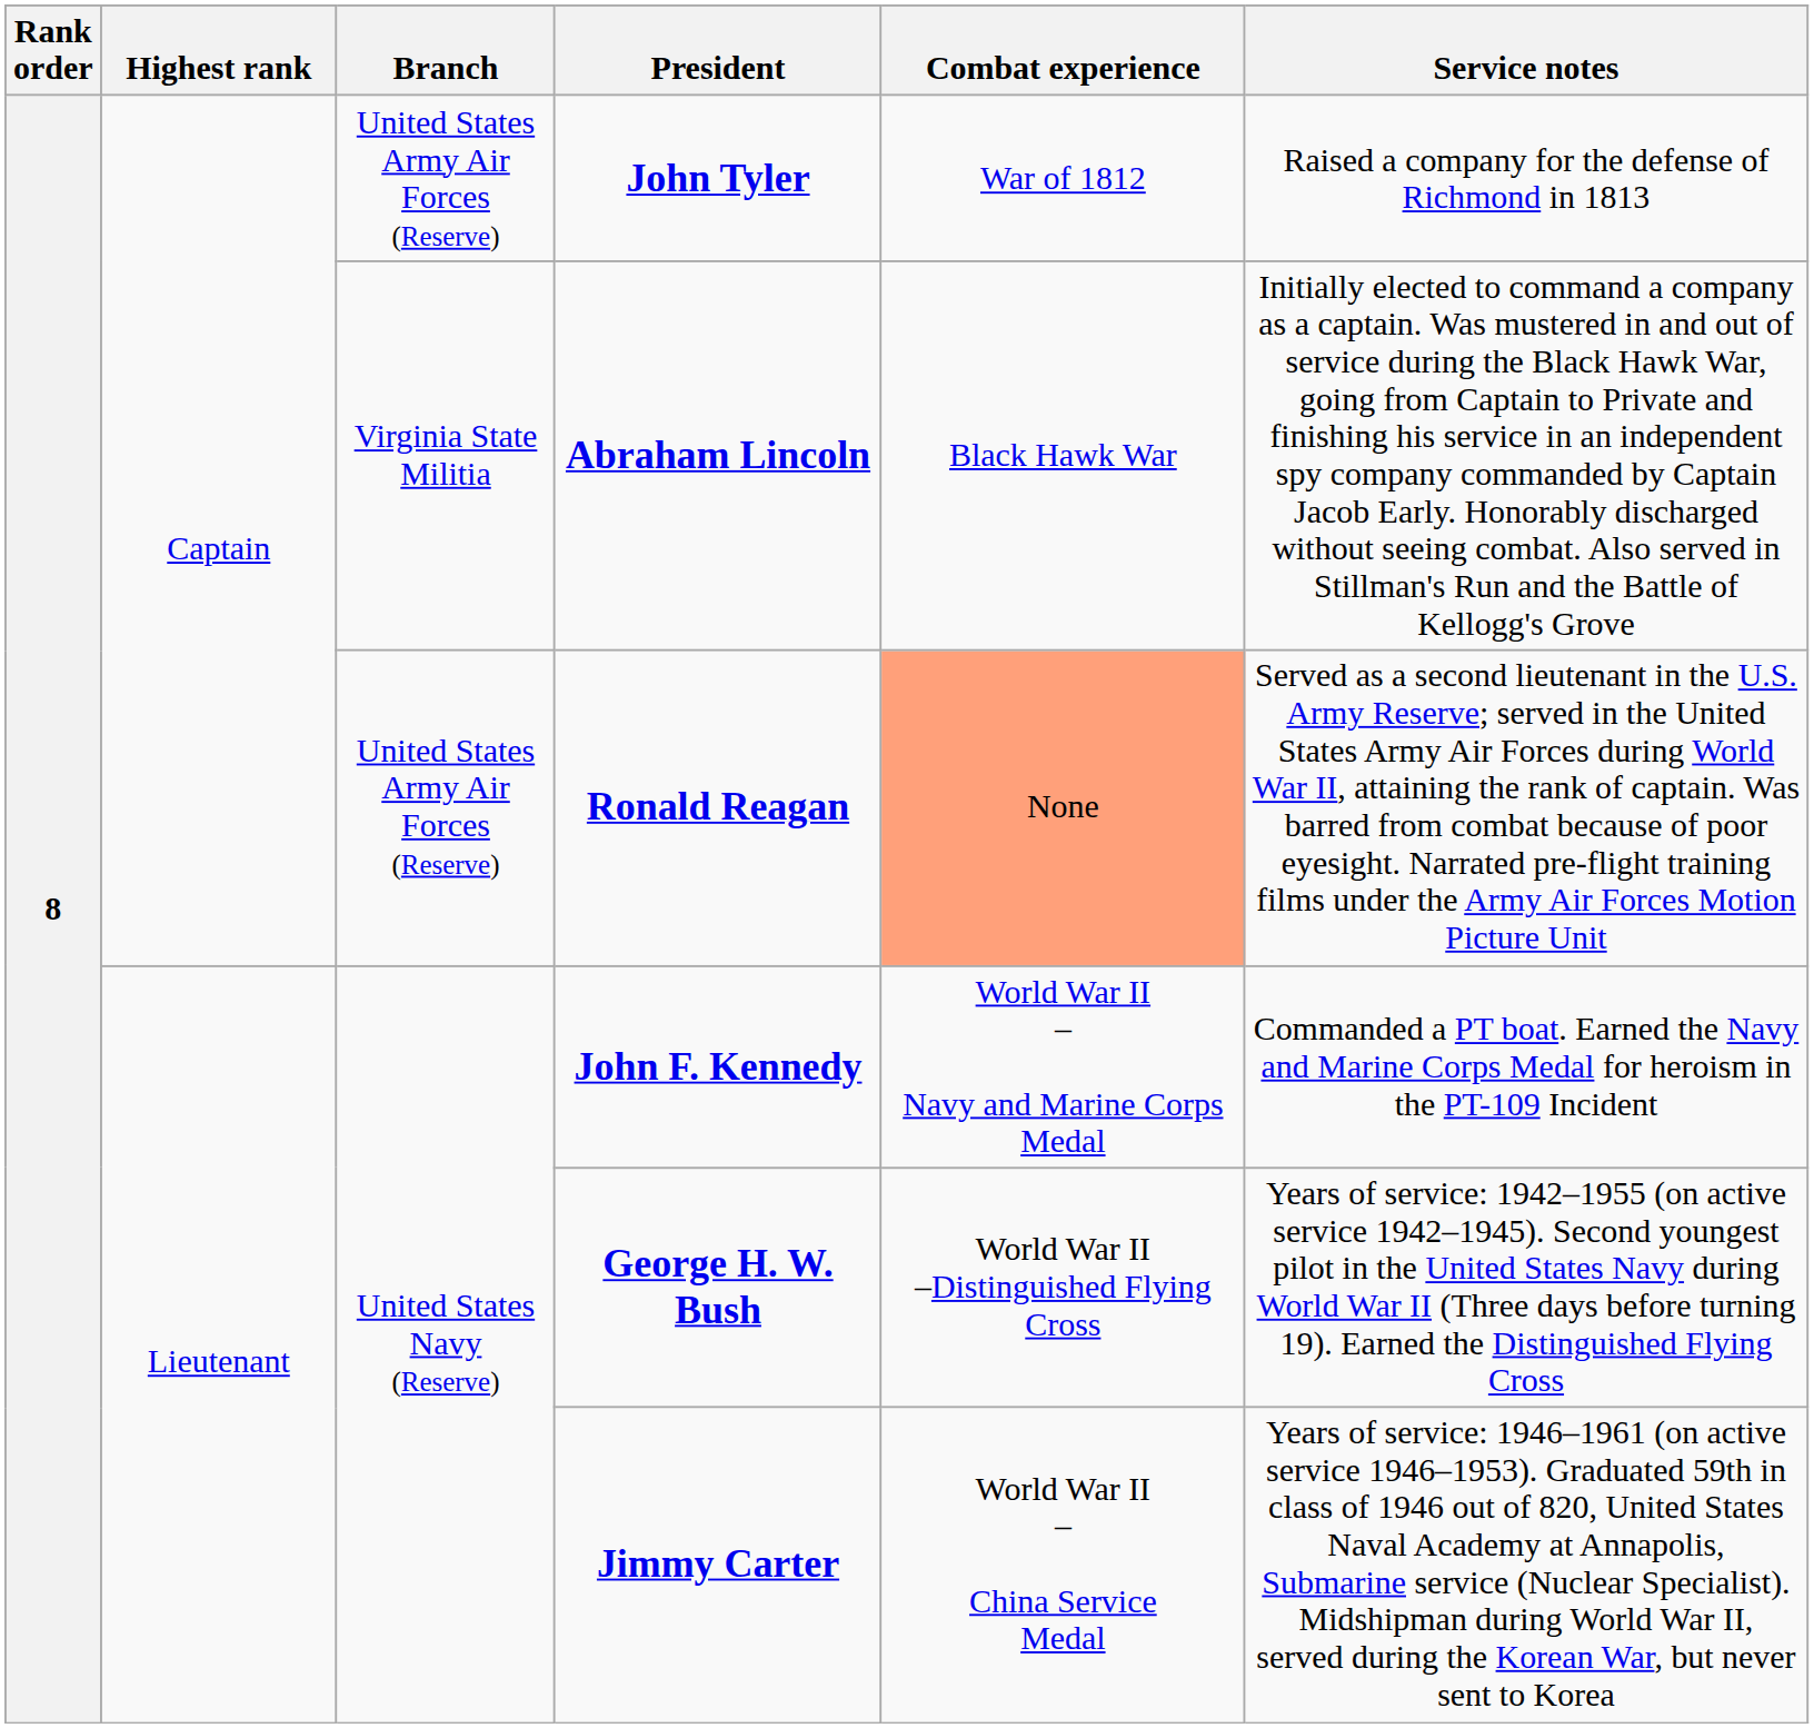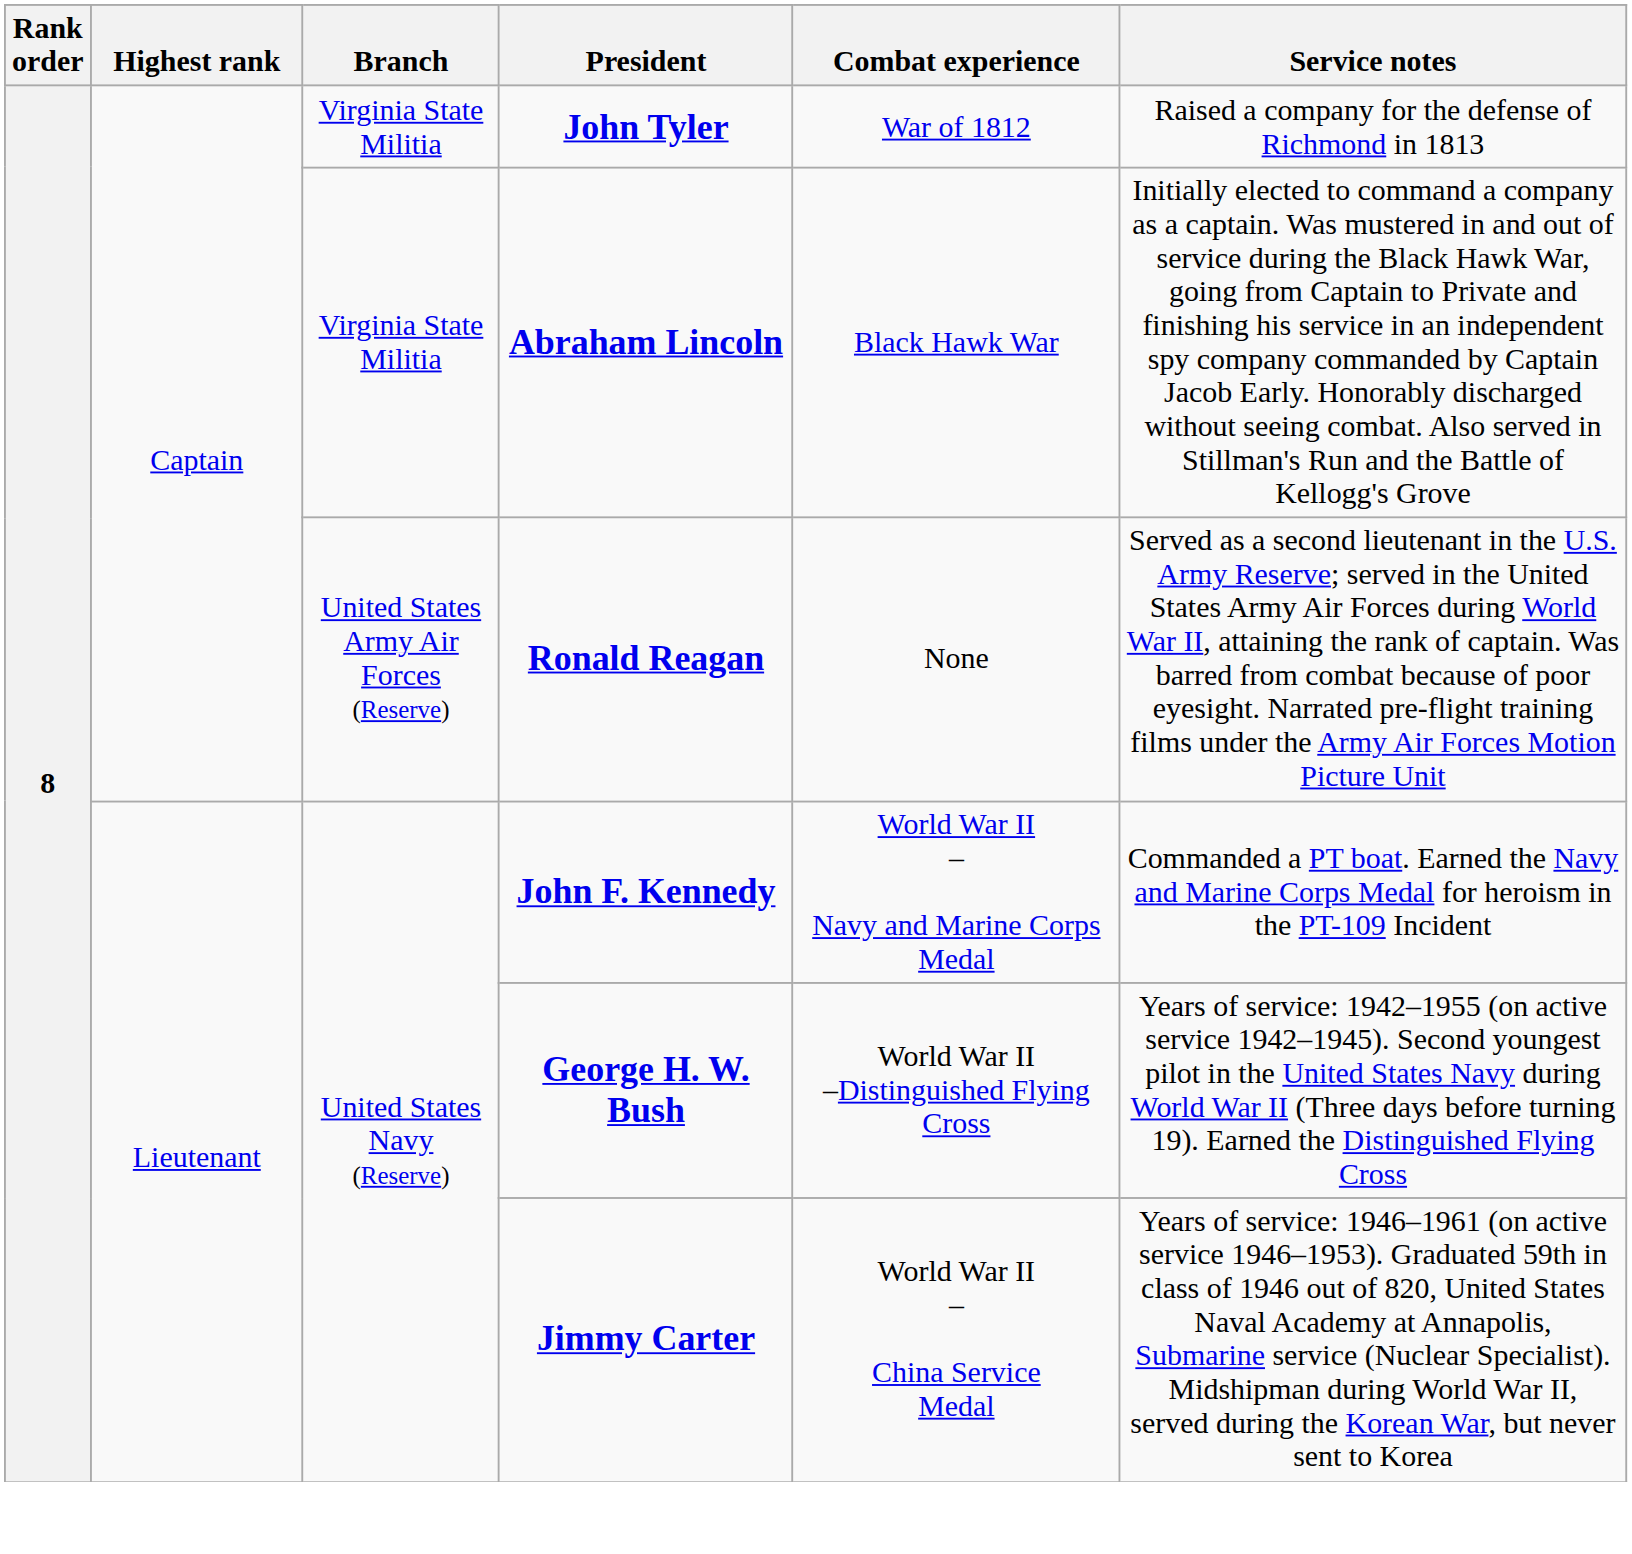 <table class=wikitable style="text-align:center;">
 <tr style="vertical-align:bottom;">
 <th width="4%">Rank order</th>
 <th width="13%">Highest rank</th>
 <th width="12%">Branch</th>
 <th width="18%">President</th>
 <th width="20%">Combat experience</th>
 <th width="31%">Service notes</th>
 </tr>
 <tr>
 <th rowspan=6>8</th>
 <td rowspan=3><br><a href='#'>Captain</a></td>
-<td><a href='#'>United States Army Air Forces</a><br><small>(<a href='#'>Reserve</a>)</small></td>
+<td><a href='#'>Virginia State Militia</a></td>
 <td><big><strong><a href='#'>John Tyler</a></strong></big></td>
 <td><a href='#'>War of 1812</a></td>
 <td>Raised a company for the defense of <a href='#'>Richmond</a> in 1813</td>
 </tr>
 <tr>
 <td><a href='#'>Virginia State Militia</a></td>
 <td><big><strong><a href='#'>Abraham Lincoln</a></strong></big></td>
 <td><a href='#'>Black Hawk War</a></td>
 <td>Initially elected to command a company as a captain. Was mustered in and out of service during the Black Hawk War, going from Captain to Private and finishing his service in an independent spy company commanded by Captain Jacob Early. Honorably discharged without seeing combat. Also served in Stillman's Run and the Battle of Kellogg's Grove</td>
 </tr>
 <tr>
 <td><a href='#'>United States Army Air Forces</a><br><small>(<a href='#'>Reserve</a>)</small></td>
 <td><big><strong><a href='#'>Ronald Reagan</a></strong></big></td>
-<td style="background: lightsalmon;">None</td>
+<td>None</td>
 <td>Served as a second lieutenant in the <a href='#'>U.S. Army Reserve</a>; served in the United States Army Air Forces during <a href='#'>World War II</a>, attaining the rank of captain. Was barred from combat because of poor eyesight. Narrated pre-flight training films under the <a href='#'>Army Air Forces Motion Picture Unit</a></td>
 </tr>
 <tr>
 <td rowspan=3><br><a href='#'>Lieutenant</a></td>
 <td rowspan=3><a href='#'>United States Navy</a><br><small>(<a href='#'>Reserve</a>)</small></td>
 <td><big><strong><a href='#'>John F. Kennedy</a></strong></big></td>
 <td><a href='#'>World War II</a><br>–<br><br><a href='#'>Navy and Marine Corps Medal</a></td>
 <td>Commanded a <a href='#'>PT boat</a>. Earned the <a href='#'>Navy and Marine Corps Medal</a> for heroism in the <a href='#'>PT-109</a> Incident</td>
 </tr>
 <tr>
 <td><big><strong><a href='#'>George H. W. Bush</a></strong></big></td>
 <td>World War II<br>–<a href='#'>Distinguished Flying<br>Cross</a></td>
 <td>Years of service: 1942–1955 (on active service 1942–1945). Second youngest pilot in the <a href='#'>United States Navy</a> during <a href='#'>World War II</a> (Three days before turning 19). Earned the <a href='#'>Distinguished Flying Cross</a></td>
 </tr>
 <tr>
 <td><big><strong><a href='#'>Jimmy Carter</a></strong></big></td>
 <td>World War II<br>–<br><br><a href='#'>China Service<br>Medal</a></td>
 <td>Years of service: 1946–1961 (on active service 1946–1953). Graduated 59th in class of 1946 out of 820, United States Naval Academy at Annapolis, <a href='#'>Submarine</a> service (Nuclear Specialist). Midshipman during World War II, served during the <a href='#'>Korean War</a>, but never sent to Korea</td>
 </tr>
 </table>
